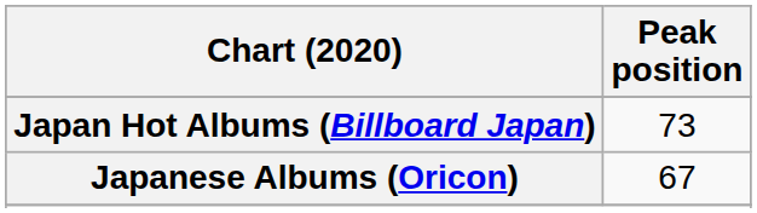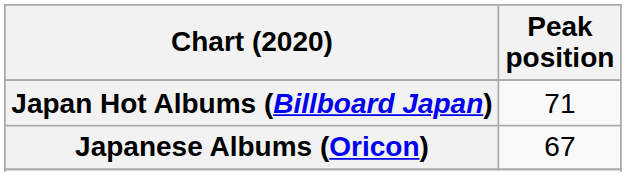 <table class="wikitable sortable plainrowheaders" style="text-align:center">
 <tr>
 <th scope="col">Chart (2020)</th>
 <th scope="col">Peak<br>position</th>
 </tr>
 <tr>
 </tr>
 <tr>
 </tr>
 <tr>
 </tr>
 <tr>
 </tr>
 <tr>
 </tr>
 <tr>
 </tr>
 <tr>
 </tr>
 <tr>
 </tr>
 <tr>
 </tr>
 <tr>
 <th scope="row">Japan Hot Albums (<em><a href='#'>Billboard Japan</a></em>)</th>
-<td>73</td>
+<td>71</td>
 </tr>
 <tr>
 <th scope="row">Japanese Albums (<a href='#'>Oricon</a>)</th>
 <td>67</td>
 </tr>
 <tr>
 </tr>
 <tr>
 </tr>
 <tr>
 </tr>
 <tr>
 </tr>
 <tr>
 </tr>
 <tr>
 </tr>
 <tr>
 </tr>
 </table>
